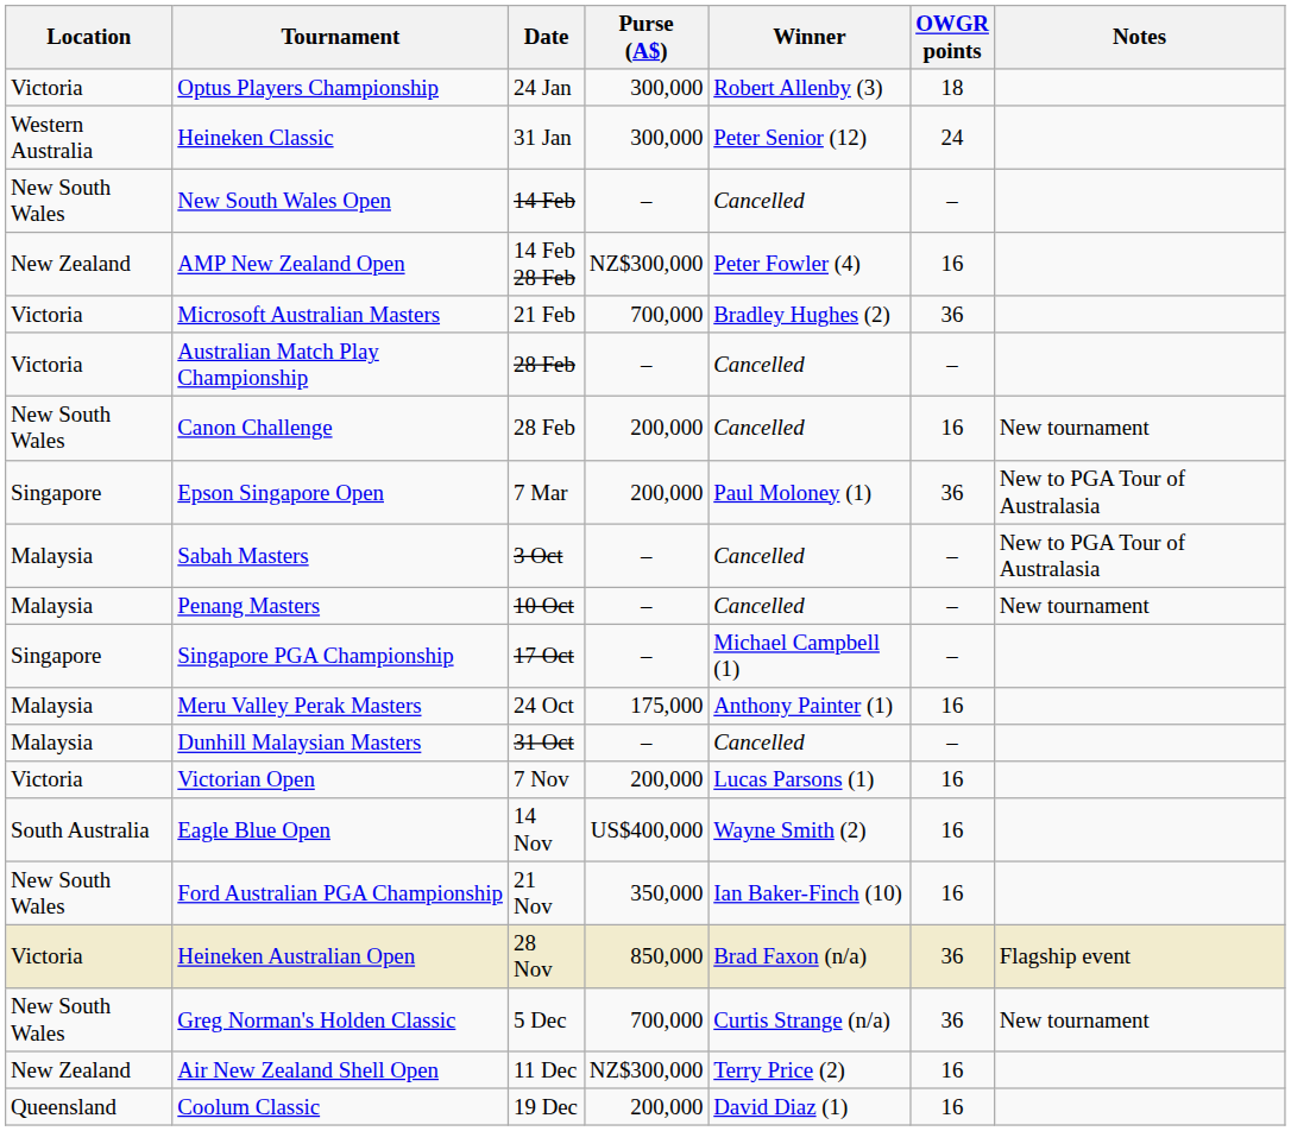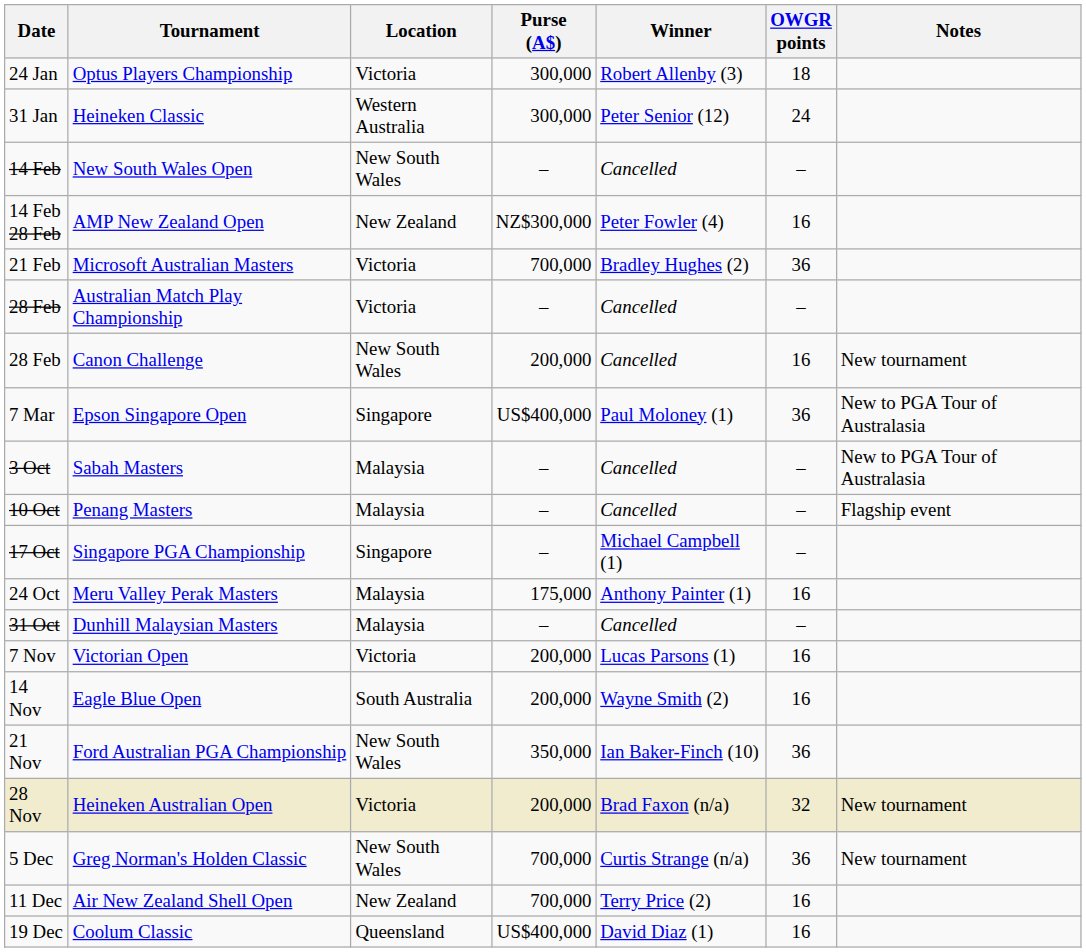 <table class="wikitable" style="font-size:95%">
 <tr>
+<th>Date</th>
+<th>Tournament</th>
 <th>Location</th>
-<th>Tournament</th>
-<th>Date</th>
 <th>Purse<br>(<a href='#'>A$</a>)</th>
 <th>Winner</th>
 <th><a href='#'>OWGR</a><br>points</th>
 <th>Notes</th>
 </tr>
 <tr>
+<td>24 Jan</td>
+<td><a href='#'>Optus Players Championship</a></td>
 <td>Victoria</td>
-<td><a href='#'>Optus Players Championship</a></td>
-<td>24 Jan</td>
 <td align=right>300,000</td>
 <td> <a href='#'>Robert Allenby</a> (3)</td>
 <td align=center>18</td>
 <td></td>
 </tr>
 <tr>
+<td>31 Jan</td>
+<td><a href='#'>Heineken Classic</a></td>
 <td>Western Australia</td>
-<td><a href='#'>Heineken Classic</a></td>
-<td>31 Jan</td>
 <td align=right>300,000</td>
 <td> <a href='#'>Peter Senior</a> (12)</td>
 <td align=center>24</td>
 <td></td>
 </tr>
 <tr>
+<td><s>14 Feb</s></td>
+<td><a href='#'>New South Wales Open</a></td>
 <td>New South Wales</td>
-<td><a href='#'>New South Wales Open</a></td>
-<td><s>14 Feb</s></td>
 <td align=center>–</td>
 <td><em>Cancelled</em></td>
 <td align=center>–</td>
 <td></td>
 </tr>
 <tr>
+<td>14 Feb<br><s>28 Feb</s></td>
+<td><a href='#'>AMP New Zealand Open</a></td>
 <td>New Zealand</td>
-<td><a href='#'>AMP New Zealand Open</a></td>
-<td>14 Feb<br><s>28 Feb</s></td>
 <td align=right>NZ$300,000</td>
 <td> <a href='#'>Peter Fowler</a> (4)</td>
 <td align=center>16</td>
 <td></td>
 </tr>
 <tr>
+<td>21 Feb</td>
+<td><a href='#'>Microsoft Australian Masters</a></td>
 <td>Victoria</td>
-<td><a href='#'>Microsoft Australian Masters</a></td>
-<td>21 Feb</td>
 <td align=right>700,000</td>
 <td> <a href='#'>Bradley Hughes</a> (2)</td>
 <td align=center>36</td>
 <td></td>
 </tr>
 <tr>
+<td><s>28 Feb</s></td>
+<td><a href='#'>Australian Match Play Championship</a></td>
 <td>Victoria</td>
-<td><a href='#'>Australian Match Play Championship</a></td>
-<td><s>28 Feb</s></td>
 <td align=center>–</td>
 <td><em>Cancelled</em></td>
 <td align=center>–</td>
 <td></td>
 </tr>
 <tr>
+<td>28 Feb</td>
+<td><a href='#'>Canon Challenge</a></td>
 <td>New South Wales</td>
-<td><a href='#'>Canon Challenge</a></td>
-<td>28 Feb</td>
 <td align=right>200,000</td>
 <td><em>Cancelled</em></td>
 <td align=center>16</td>
 <td>New tournament</td>
 </tr>
 <tr>
+<td>7 Mar</td>
+<td><a href='#'>Epson Singapore Open</a></td>
 <td>Singapore</td>
-<td><a href='#'>Epson Singapore Open</a></td>
-<td>7 Mar</td>
-<td align=right>200,000</td>
+<td align=right>US$400,000</td>
 <td> <a href='#'>Paul Moloney</a> (1)</td>
 <td align=center>36</td>
 <td>New to PGA Tour of Australasia</td>
 </tr>
 <tr>
+<td><s>3 Oct</s></td>
+<td><a href='#'>Sabah Masters</a></td>
 <td>Malaysia</td>
-<td><a href='#'>Sabah Masters</a></td>
-<td><s>3 Oct</s></td>
 <td align=center>–</td>
 <td><em>Cancelled</em></td>
 <td align=center>–</td>
 <td>New to PGA Tour of Australasia</td>
 </tr>
 <tr>
+<td><s>10 Oct</s></td>
+<td><a href='#'>Penang Masters</a></td>
 <td>Malaysia</td>
-<td><a href='#'>Penang Masters</a></td>
-<td><s>10 Oct</s></td>
 <td align=center>–</td>
 <td><em>Cancelled</em></td>
 <td align=center>–</td>
-<td>New tournament</td>
+<td>Flagship event</td>
 </tr>
 <tr>
+<td><s>17 Oct</s></td>
+<td><a href='#'>Singapore PGA Championship</a></td>
 <td>Singapore</td>
-<td><a href='#'>Singapore PGA Championship</a></td>
-<td><s>17 Oct</s></td>
 <td align=center>–</td>
 <td> <a href='#'>Michael Campbell</a> (1)</td>
 <td align=center>–</td>
 <td></td>
 </tr>
 <tr>
+<td>24 Oct</td>
+<td><a href='#'>Meru Valley Perak Masters</a></td>
 <td>Malaysia</td>
-<td><a href='#'>Meru Valley Perak Masters</a></td>
-<td>24 Oct</td>
 <td align=right>175,000</td>
 <td> <a href='#'>Anthony Painter</a> (1)</td>
 <td align=center>16</td>
 <td></td>
 </tr>
 <tr>
+<td><s>31 Oct</s></td>
+<td><a href='#'>Dunhill Malaysian Masters</a></td>
 <td>Malaysia</td>
-<td><a href='#'>Dunhill Malaysian Masters</a></td>
-<td><s>31 Oct</s></td>
 <td align=center>–</td>
 <td><em>Cancelled</em></td>
 <td align=center>–</td>
 <td></td>
 </tr>
 <tr>
+<td>7 Nov</td>
+<td><a href='#'>Victorian Open</a></td>
 <td>Victoria</td>
-<td><a href='#'>Victorian Open</a></td>
-<td>7 Nov</td>
 <td align=right>200,000</td>
 <td> <a href='#'>Lucas Parsons</a> (1)</td>
 <td align=center>16</td>
 <td></td>
 </tr>
 <tr>
+<td>14 Nov</td>
+<td><a href='#'>Eagle Blue Open</a></td>
 <td>South Australia</td>
-<td><a href='#'>Eagle Blue Open</a></td>
-<td>14 Nov</td>
-<td align=right>US$400,000</td>
+<td align=right>200,000</td>
 <td> <a href='#'>Wayne Smith</a> (2)</td>
 <td align=center>16</td>
 <td></td>
 </tr>
 <tr>
+<td>21 Nov</td>
+<td><a href='#'>Ford Australian PGA Championship</a></td>
 <td>New South Wales</td>
-<td><a href='#'>Ford Australian PGA Championship</a></td>
-<td>21 Nov</td>
 <td align=right>350,000</td>
 <td> <a href='#'>Ian Baker-Finch</a> (10)</td>
-<td align=center>16</td>
+<td align=center>36</td>
 <td></td>
 </tr>
 <tr style="background:#f2ecce;">
+<td>28 Nov</td>
+<td><a href='#'>Heineken Australian Open</a></td>
 <td>Victoria</td>
-<td><a href='#'>Heineken Australian Open</a></td>
-<td>28 Nov</td>
-<td align=right>850,000</td>
+<td align=right>200,000</td>
 <td> <a href='#'>Brad Faxon</a> (n/a)</td>
-<td align=center>36</td>
-<td>Flagship event</td>
+<td align=center>32</td>
+<td>New tournament</td>
 </tr>
 <tr>
+<td>5 Dec</td>
+<td><a href='#'>Greg Norman's Holden Classic</a></td>
 <td>New South Wales</td>
-<td><a href='#'>Greg Norman's Holden Classic</a></td>
-<td>5 Dec</td>
 <td align=right>700,000</td>
 <td> <a href='#'>Curtis Strange</a> (n/a)</td>
 <td align=center>36</td>
 <td>New tournament</td>
 </tr>
 <tr>
+<td>11 Dec</td>
+<td><a href='#'>Air New Zealand Shell Open</a></td>
 <td>New Zealand</td>
-<td><a href='#'>Air New Zealand Shell Open</a></td>
-<td>11 Dec</td>
-<td align=right>NZ$300,000</td>
+<td align=right>700,000</td>
 <td> <a href='#'>Terry Price</a> (2)</td>
 <td align=center>16</td>
 <td></td>
 </tr>
 <tr>
+<td>19 Dec</td>
+<td><a href='#'>Coolum Classic</a></td>
 <td>Queensland</td>
-<td><a href='#'>Coolum Classic</a></td>
-<td>19 Dec</td>
-<td align=right>200,000</td>
+<td align=right>US$400,000</td>
 <td> <a href='#'>David Diaz</a> (1)</td>
 <td align=center>16</td>
 <td></td>
 </tr>
 </table>
